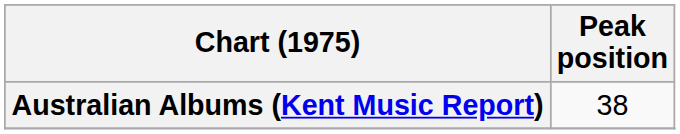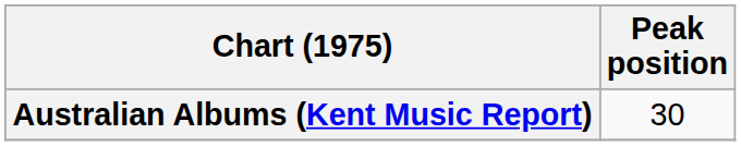 <table class="wikitable sortable plainrowheaders" style="text-align:center">
 <tr>
 <th scope="col">Chart (1975)</th>
 <th scope="col">Peak<br>position</th>
 </tr>
 <tr>
 <th scope="row">Australian Albums (<a href='#'>Kent Music Report</a>)</th>
-<td align="center">38</td>
+<td align="center">30</td>
 </tr>
 <tr>
 </tr>
 <tr>
 </tr>
 <tr>
 </tr>
 <tr>
 </tr>
 <tr>
 </tr>
 <tr>
 </tr>
 <tr>
 </tr>
 </table>
